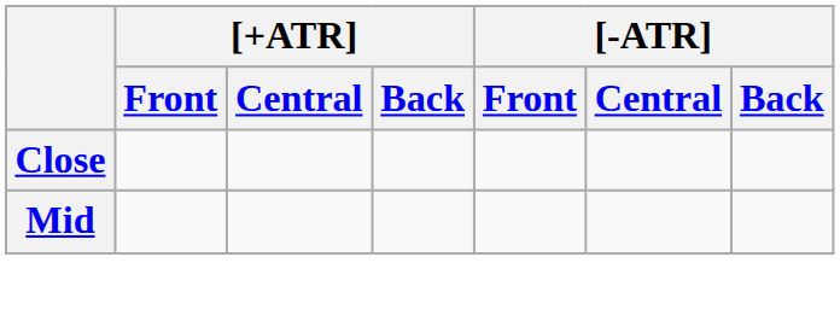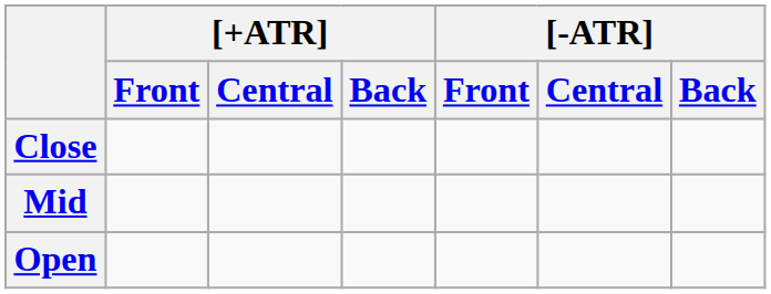 <table class="wikitable" style="text-align:center">
 <tr>
 <th rowspan="2"></th>
 <th colspan="3">[+ATR]</th>
 <th colspan="3">[-ATR]</th>
 </tr>
 <tr>
 <th><a href='#'>Front</a></th>
 <th><a href='#'>Central</a></th>
 <th><a href='#'>Back</a></th>
 <th><a href='#'>Front</a></th>
 <th><a href='#'>Central</a></th>
 <th><a href='#'>Back</a></th>
 </tr>
 <tr>
 <th><a href='#'>Close</a></th>
 <td></td>
 <td></td>
 <td></td>
 <td></td>
 <td></td>
 <td></td>
 </tr>
 <tr>
 <th><a href='#'>Mid</a></th>
 <td></td>
 <td></td>
 <td></td>
 <td></td>
 <td></td>
 <td></td>
 </tr>
+<tr>
+<th><a href='#'>Open</a></th>
+<td></td>
+<td></td>
+<td></td>
+<td></td>
+<td></td>
+<td></td>
+</tr>
 </table>
